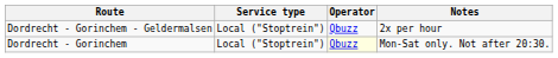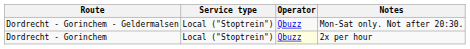 <table class="wikitable" style="font-size:85%;">
 <tr>
 <th>Route</th>
 <th>Service type</th>
 <th>Operator</th>
 <th>Notes</th>
 </tr>
 <tr>
 <td>Dordrecht - Gorinchem - Geldermalsen</td>
 <td>Local ("Stoptrein")</td>
 <td><a href='#'>Qbuzz</a></td>
-<td>2x per hour</td>
+<td>Mon-Sat only. Not after 20:30.</td>
 </tr>
 <tr>
 <td>Dordrecht - Gorinchem</td>
 <td>Local ("Stoptrein")</td>
 <td style="background: lightyellow;"><a href='#'>Qbuzz</a></td>
-<td>Mon-Sat only. Not after 20:30.</td>
+<td>2x per hour</td>
 </tr>
 </table>
